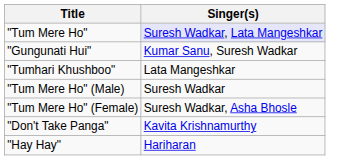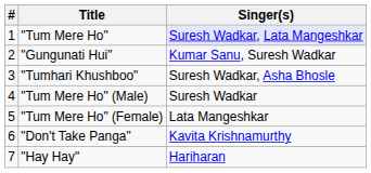 <table class="wikitable" style="font-size:95%;">
 <tr>
+<th>#</th>
 <th>Title</th>
 <th>Singer(s)</th>
 </tr>
 <tr>
+<td>1</td>
 <td>"Tum Mere Ho"</td>
 <td style="background: lavender;"><a href='#'>Suresh Wadkar</a>, <a href='#'>Lata Mangeshkar</a></td>
 </tr>
 <tr>
+<td>2</td>
 <td>"Gungunati Hui"</td>
 <td><a href='#'>Kumar Sanu</a>, Suresh Wadkar</td>
 </tr>
 <tr>
+<td>3</td>
 <td>"Tumhari Khushboo"</td>
-<td>Lata Mangeshkar</td>
+<td>Suresh Wadkar, <a href='#'>Asha Bhosle</a></td>
 </tr>
 <tr>
+<td>4</td>
 <td>"Tum Mere Ho" (Male)</td>
 <td>Suresh Wadkar</td>
 </tr>
 <tr>
+<td>5</td>
 <td>"Tum Mere Ho" (Female)</td>
-<td>Suresh Wadkar, <a href='#'>Asha Bhosle</a></td>
+<td>Lata Mangeshkar</td>
 </tr>
 <tr>
+<td>6</td>
 <td>"Don't Take Panga"</td>
 <td><a href='#'>Kavita Krishnamurthy</a></td>
 </tr>
 <tr>
+<td>7</td>
 <td>"Hay Hay"</td>
 <td><a href='#'>Hariharan</a></td>
 </tr>
 </table>
